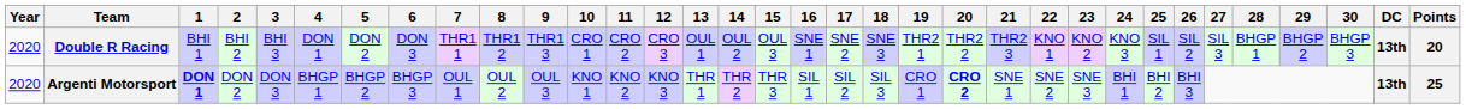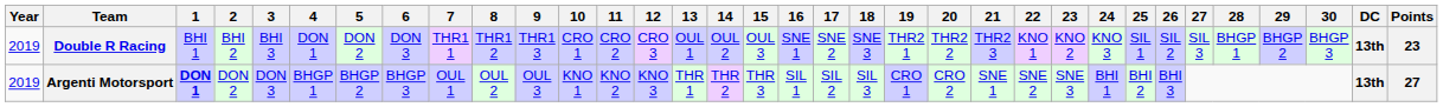 <table class="wikitable" style="text-align:center; font-size:85%">
 <tr>
 <th>Year</th>
 <th>Team</th>
 <th>1</th>
 <th>2</th>
 <th>3</th>
 <th>4</th>
 <th>5</th>
 <th>6</th>
 <th>7</th>
 <th>8</th>
 <th>9</th>
 <th>10</th>
 <th>11</th>
 <th>12</th>
 <th>13</th>
 <th>14</th>
 <th>15</th>
 <th>16</th>
 <th>17</th>
 <th>18</th>
 <th>19</th>
 <th>20</th>
 <th>21</th>
 <th>22</th>
 <th>23</th>
 <th>24</th>
 <th>25</th>
 <th>26</th>
 <th>27</th>
 <th>28</th>
 <th>29</th>
 <th>30</th>
 <th>DC</th>
 <th>Points</th>
 </tr>
 <tr>
-<td><a href='#'>2020</a></td>
+<td><a href='#'>2019</a></td>
 <th nowrap><a href='#'>Double R Racing</a></th>
 <td style="background:#CFCFFF;"><a href='#'>BHI<br>1</a><br></td>
 <td style="background:#DFFFDF;"><a href='#'>BHI<br>2</a><br></td>
 <td style="background:#CFCFFF;"><a href='#'>BHI<br>3</a><br></td>
 <td style="background:#CFCFFF;"><a href='#'>DON<br>1</a><br></td>
 <td style="background:#DFFFDF;"><a href='#'>DON<br>2</a><br></td>
 <td style="background:#CFCFFF;"><a href='#'>DON<br>3</a><br></td>
 <td style="background:#EFCFFF;"><a href='#'>THR1<br>1</a><br></td>
 <td style="background:#CFCFFF;"><a href='#'>THR1<br>2</a><br></td>
 <td style="background:#CFCFFF;"><a href='#'>THR1<br>3</a><br></td>
 <td style="background:#CFCFFF;"><a href='#'>CRO<br>1</a><br></td>
 <td style="background:#CFCFFF;"><a href='#'>CRO<br>2</a><br></td>
 <td style="background:#EFCFFF;"><a href='#'>CRO<br>3</a><br></td>
 <td style="background:#CFCFFF;"><a href='#'>OUL<br>1</a><br></td>
 <td style="background:#CFCFFF;"><a href='#'>OUL<br>2</a><br></td>
 <td style="background:#DFFFDF;"><a href='#'>OUL<br>3</a><br></td>
 <td style="background:#CFCFFF;"><a href='#'>SNE<br>1</a><br></td>
 <td style="background:#DFFFDF;"><a href='#'>SNE<br>2</a><br></td>
 <td style="background:#CFCFFF;"><a href='#'>SNE<br>3</a><br></td>
 <td style="background:#DFFFDF;"><a href='#'>THR2<br>1</a><br></td>
 <td style="background:#DFFFDF;"><a href='#'>THR2<br>2</a><br></td>
 <td style="background:#CFCFFF;"><a href='#'>THR2<br>3</a><br></td>
 <td style="background:#EFCFFF;"><a href='#'>KNO<br>1</a><br></td>
 <td style="background:#EFCFFF;"><a href='#'>KNO<br>2</a><br></td>
 <td style="background:#DFFFDF;"><a href='#'>KNO<br>3</a><br></td>
 <td style="background:#CFCFFF;"><a href='#'>SIL<br>1</a><br></td>
 <td style="background:#CFCFFF;"><a href='#'>SIL<br>2</a><br></td>
 <td style="background:#DFFFDF;"><a href='#'>SIL<br>3</a><br></td>
 <td style="background:#DFFFDF;"><a href='#'>BHGP<br>1</a><br></td>
 <td style="background:#CFCFFF;"><a href='#'>BHGP<br>2</a><br></td>
 <td style="background:#DFFFDF;"><a href='#'>BHGP<br>3</a><br></td>
 <th>13th</th>
-<th>20</th>
+<th>23</th>
 </tr>
 <tr>
-<td><a href='#'>2020</a></td>
+<td><a href='#'>2019</a></td>
 <th nowrap>Argenti Motorsport</th>
 <td style="background:#CFCFFF;"><strong><a href='#'>DON<br>1</a><br></strong></td>
 <td style="background:#DFFFDF;"><a href='#'>DON<br>2</a><br></td>
 <td style="background:#CFCFFF;"><a href='#'>DON<br>3</a><br></td>
 <td style="background:#CFCFFF;"><a href='#'>BHGP<br>1</a><br></td>
 <td style="background:#CFCFFF;"><a href='#'>BHGP<br>2</a><br></td>
 <td style="background:#CFCFFF;"><a href='#'>BHGP<br>3</a><br></td>
 <td style="background:#CFCFFF;"><a href='#'>OUL<br>1</a><br></td>
 <td style="background:#DFFFDF;"><a href='#'>OUL<br>2</a><br></td>
 <td style="background:#CFCFFF;"><a href='#'>OUL<br>3</a><br></td>
 <td style="background:#CFCFFF;"><a href='#'>KNO<br>1</a><br></td>
 <td style="background:#CFCFFF;"><a href='#'>KNO<br>2</a><br></td>
 <td style="background:#CFCFFF;"><a href='#'>KNO<br>3</a><br></td>
 <td style="background:#DFFFDF;"><a href='#'>THR<br>1</a><br></td>
 <td style="background:#EFCFFF;"><a href='#'>THR<br>2</a><br></td>
 <td style="background:#DFFFDF;"><a href='#'>THR<br>3</a><br></td>
 <td style="background:#DFFFDF;"><a href='#'>SIL<br>1</a><br></td>
 <td style="background:#DFFFDF;"><a href='#'>SIL<br>2</a><br></td>
 <td style="background:#DFFFDF;"><a href='#'>SIL<br>3</a><br></td>
 <td style="background:#CFCFFF;"><a href='#'>CRO<br>1</a><br></td>
-<td style="background:#DFFFDF;"><strong><a href='#'>CRO<br>2</a><br></strong></td>
+<td style="background:#DFFFDF;"><a href='#'>CRO<br>2</a><br></td>
 <td style="background:#DFFFDF;"><a href='#'>SNE<br>1</a><br></td>
 <td style="background:#DFFFDF;"><a href='#'>SNE<br>2</a><br></td>
 <td style="background:#DFFFDF;"><a href='#'>SNE<br>3</a><br></td>
 <td style="background:#CFCFFF;"><a href='#'>BHI<br>1</a><br></td>
 <td style="background:#DFFFDF;"><a href='#'>BHI<br>2</a><br></td>
 <td style="background:#CFCFFF;"><a href='#'>BHI<br>3</a><br></td>
 <td colspan=4></td>
 <th>13th</th>
-<th>25</th>
+<th>27</th>
 </tr>
 </table>
